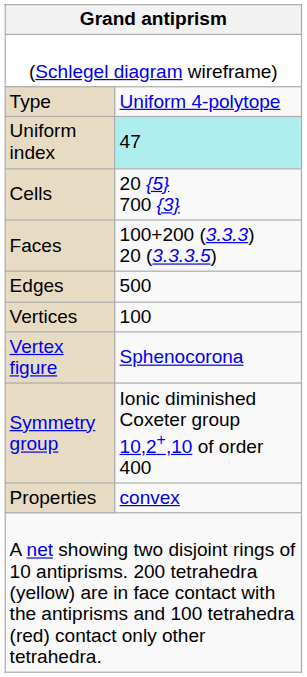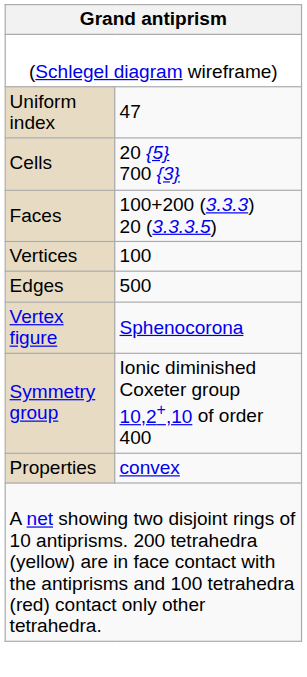 <table class="wikitable" style="float:right; margin-left:8px; width:250px">
 <tr>
 <th bgcolor=#e7dcc3 colspan=2>Grand antiprism</th>
 </tr>
 <tr>
 <td bgcolor=#ffffff align=center colspan=2><br>(<a href='#'>Schlegel diagram</a> wireframe)</td>
 </tr>
 <tr>
-<td bgcolor=#e7dcc3>Type</td>
-<td><a href='#'>Uniform 4-polytope</a></td>
-</tr>
-<tr>
 <td bgcolor=#e7dcc3>Uniform index</td>
-<td style="background: paleturquoise;">47</td>
+<td>47</td>
 </tr>
 <tr>
 <td bgcolor=#e7dcc3>Cells</td>
 <td>20 <em><a href='#'>{5}</a></em><br>700 <em><a href='#'>{3}</a></em></td>
 </tr>
 <tr>
 <td bgcolor=#e7dcc3>Faces</td>
 <td>100+200 (<a href='#'><em>3.3.3</em></a>) <br>20 (<a href='#'><em>3.3.3.5</em></a>)</td>
 </tr>
 <tr>
+<td bgcolor=#e7dcc3>Vertices</td>
+<td>100</td>
+</tr>
+<tr>
 <td bgcolor=#e7dcc3>Edges</td>
 <td>500</td>
-</tr>
-<tr>
-<td bgcolor=#e7dcc3>Vertices</td>
-<td>100</td>
 </tr>
 <tr>
 <td bgcolor=#e7dcc3><a href='#'>Vertex figure</a></td>
 <td><a href='#'>Sphenocorona</a><br></td>
 </tr>
 <tr>
 <td bgcolor=#e7dcc3><a href='#'>Symmetry group</a></td>
 <td>Ionic diminished Coxeter group <a href='#'>10,2<sup>+</sup>,10</a> of order 400</td>
 </tr>
 <tr>
 <td bgcolor=#e7dcc3>Properties</td>
 <td><a href='#'>convex</a></td>
 </tr>
 <tr>
 <td colspan=2><br>A <a href='#'>net</a> showing two disjoint rings of 10 antiprisms. 200 tetrahedra (yellow) are in face contact with the antiprisms and 100 tetrahedra (red) contact only other tetrahedra.</td>
 </tr>
 </table>
